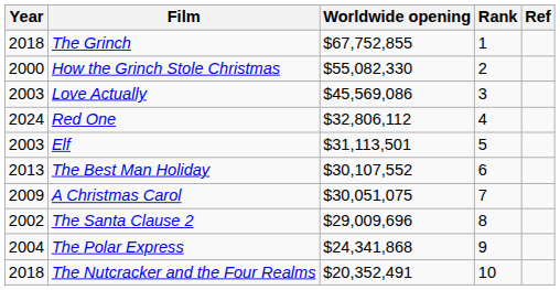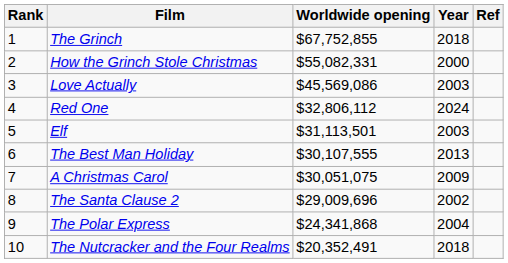 <table class="wikitable sortable">
 <tr>
-<th>Year</th>
+<th>Rank</th>
 <th>Film</th>
 <th>Worldwide opening</th>
-<th>Rank</th>
+<th>Year</th>
 <th ! scope="col" class="unsortable">Ref</th>
 </tr>
 <tr>
-<td>2018</td>
+<td>1</td>
 <td><em><a href='#'>The Grinch</a></em></td>
 <td>$67,752,855</td>
-<td>1</td>
+<td>2018</td>
 <td></td>
 </tr>
 <tr>
+<td>2</td>
+<td><em><a href='#'>How the Grinch Stole Christmas</a></em></td>
+<td>$55,082,331</td>
 <td>2000</td>
-<td><em><a href='#'>How the Grinch Stole Christmas</a></em></td>
-<td>$55,082,330</td>
-<td>2</td>
 <td></td>
 </tr>
 <tr>
-<td>2003</td>
+<td>3</td>
 <td><em><a href='#'>Love Actually</a></em></td>
 <td>$45,569,086</td>
-<td>3</td>
+<td>2003</td>
 <td></td>
 </tr>
 <tr>
-<td>2024</td>
+<td>4</td>
 <td><em><a href='#'>Red One</a></em></td>
 <td>$32,806,112</td>
-<td>4</td>
+<td>2024</td>
 <td></td>
 </tr>
 <tr>
-<td>2003</td>
+<td>5</td>
 <td><em><a href='#'>Elf</a></em></td>
 <td>$31,113,501</td>
-<td>5</td>
+<td>2003</td>
 <td></td>
 </tr>
 <tr>
+<td>6</td>
+<td><em><a href='#'>The Best Man Holiday</a></em></td>
+<td>$30,107,555</td>
 <td>2013</td>
-<td><em><a href='#'>The Best Man Holiday</a></em></td>
-<td>$30,107,552</td>
-<td>6</td>
 <td></td>
 </tr>
 <tr>
-<td>2009</td>
+<td>7</td>
 <td><em><a href='#'>A Christmas Carol</a></em></td>
 <td>$30,051,075</td>
-<td>7</td>
+<td>2009</td>
 <td></td>
 </tr>
 <tr>
-<td>2002</td>
+<td>8</td>
 <td><em><a href='#'>The Santa Clause 2</a></em></td>
 <td>$29,009,696</td>
-<td>8</td>
+<td>2002</td>
 <td></td>
 </tr>
 <tr>
-<td>2004</td>
+<td>9</td>
 <td><em><a href='#'>The Polar Express</a></em></td>
 <td>$24,341,868</td>
-<td>9</td>
+<td>2004</td>
 <td></td>
 </tr>
 <tr>
-<td>2018</td>
+<td>10</td>
 <td><em><a href='#'>The Nutcracker and the Four Realms</a></em></td>
 <td>$20,352,491</td>
-<td>10</td>
+<td>2018</td>
 <td></td>
 </tr>
 </table>
